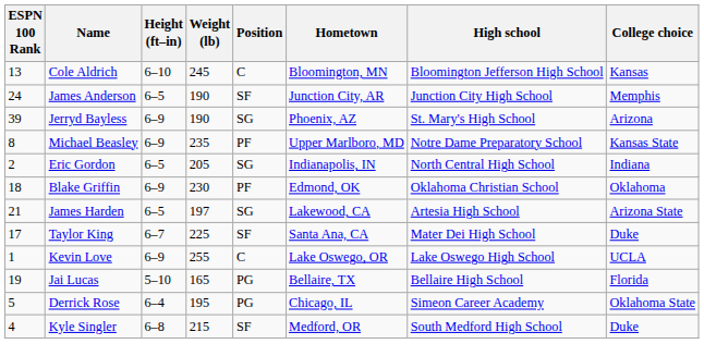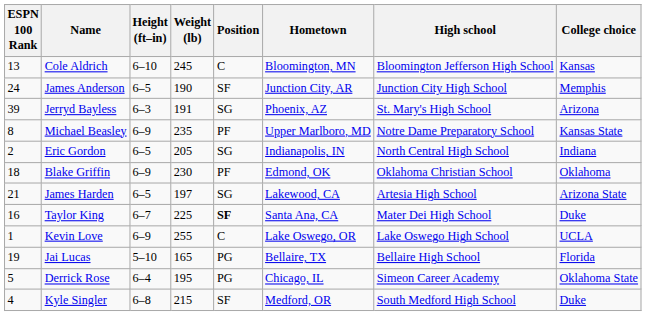 <table class="wikitable sortable" style="font-size: 75%" style="width: 75%">
 <tr>
 <th>ESPN<br> 100 <br> Rank</th>
 <th>Name</th>
 <th>Height<br>(ft–in)</th>
 <th>Weight<br>(lb)</th>
 <th>Position</th>
 <th>Hometown</th>
 <th>High school</th>
 <th>College choice</th>
 </tr>
 <tr>
 <td>13</td>
 <td><a href='#'>Cole Aldrich</a></td>
 <td>6–10</td>
 <td>245</td>
 <td>C</td>
 <td><a href='#'>Bloomington, MN</a></td>
 <td><a href='#'>Bloomington Jefferson High School</a></td>
 <td><a href='#'>Kansas</a></td>
 </tr>
 <tr>
 <td>24</td>
 <td><a href='#'>James Anderson</a></td>
 <td>6–5</td>
 <td>190</td>
 <td>SF</td>
 <td><a href='#'>Junction City, AR</a></td>
 <td><a href='#'>Junction City High School</a></td>
 <td><a href='#'>Memphis</a></td>
 </tr>
 <tr>
 <td>39</td>
 <td><a href='#'>Jerryd Bayless</a></td>
-<td>6–9</td>
-<td>190</td>
+<td>6–3</td>
+<td>191</td>
 <td>SG</td>
 <td><a href='#'>Phoenix, AZ</a></td>
 <td><a href='#'>St. Mary's High School</a></td>
 <td><a href='#'>Arizona</a></td>
 </tr>
 <tr>
 <td>8</td>
 <td><a href='#'>Michael Beasley</a></td>
 <td>6–9</td>
 <td>235</td>
 <td>PF</td>
 <td><a href='#'>Upper Marlboro, MD</a></td>
 <td><a href='#'>Notre Dame Preparatory School</a></td>
 <td><a href='#'>Kansas State</a></td>
 </tr>
 <tr>
 <td>2</td>
 <td><a href='#'>Eric Gordon</a></td>
 <td>6–5</td>
 <td>205</td>
 <td>SG</td>
 <td><a href='#'>Indianapolis, IN</a></td>
 <td><a href='#'>North Central High School</a></td>
 <td><a href='#'>Indiana</a></td>
 </tr>
 <tr>
 <td>18</td>
 <td><a href='#'>Blake Griffin</a></td>
 <td>6–9</td>
 <td>230</td>
 <td>PF</td>
 <td><a href='#'>Edmond, OK</a></td>
 <td><a href='#'>Oklahoma Christian School</a></td>
 <td><a href='#'>Oklahoma</a></td>
 </tr>
 <tr>
 <td>21</td>
 <td><a href='#'>James Harden</a></td>
 <td>6–5</td>
 <td>197</td>
 <td>SG</td>
 <td><a href='#'>Lakewood, CA</a></td>
 <td><a href='#'>Artesia High School</a></td>
 <td><a href='#'>Arizona State</a></td>
 </tr>
 <tr>
-<td>17</td>
+<td>16</td>
 <td><a href='#'>Taylor King</a></td>
 <td>6–7</td>
 <td>225</td>
-<td>SF</td>
+<td><strong>SF</strong></td>
 <td><a href='#'>Santa Ana, CA</a></td>
 <td><a href='#'>Mater Dei High School</a></td>
 <td><a href='#'>Duke</a></td>
 </tr>
 <tr>
 <td>1</td>
 <td><a href='#'>Kevin Love</a></td>
 <td>6–9</td>
 <td>255</td>
 <td>C</td>
 <td><a href='#'>Lake Oswego, OR</a></td>
 <td><a href='#'>Lake Oswego High School</a></td>
 <td><a href='#'>UCLA</a></td>
 </tr>
 <tr>
 <td>19</td>
 <td><a href='#'>Jai Lucas</a></td>
 <td>5–10</td>
 <td>165</td>
 <td>PG</td>
 <td><a href='#'>Bellaire, TX</a></td>
 <td><a href='#'>Bellaire High School</a></td>
 <td><a href='#'>Florida</a></td>
 </tr>
 <tr>
 <td>5</td>
 <td><a href='#'>Derrick Rose</a></td>
 <td>6–4</td>
 <td>195</td>
 <td>PG</td>
 <td><a href='#'>Chicago, IL</a></td>
 <td><a href='#'>Simeon Career Academy</a></td>
 <td><a href='#'>Oklahoma State</a></td>
 </tr>
 <tr>
 <td>4</td>
 <td><a href='#'>Kyle Singler</a></td>
 <td>6–8</td>
 <td>215</td>
 <td>SF</td>
 <td><a href='#'>Medford, OR</a></td>
 <td><a href='#'>South Medford High School</a></td>
 <td><a href='#'>Duke</a></td>
 </tr>
 </table>
